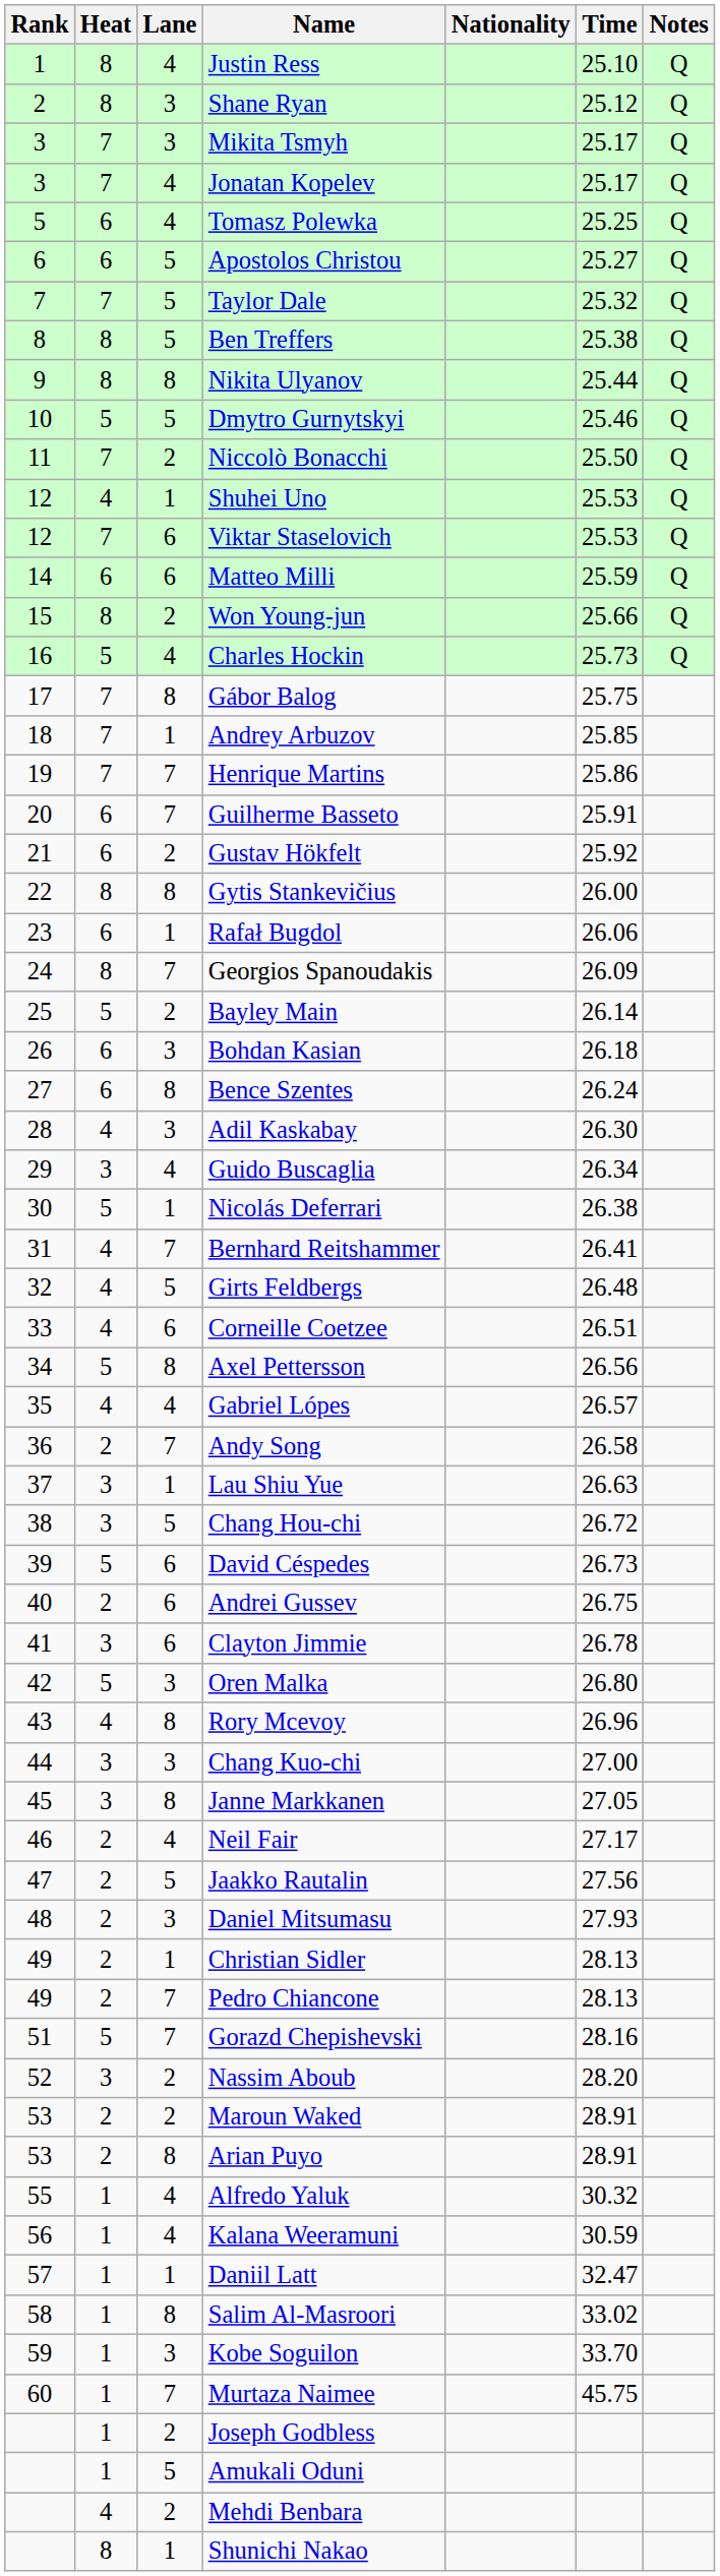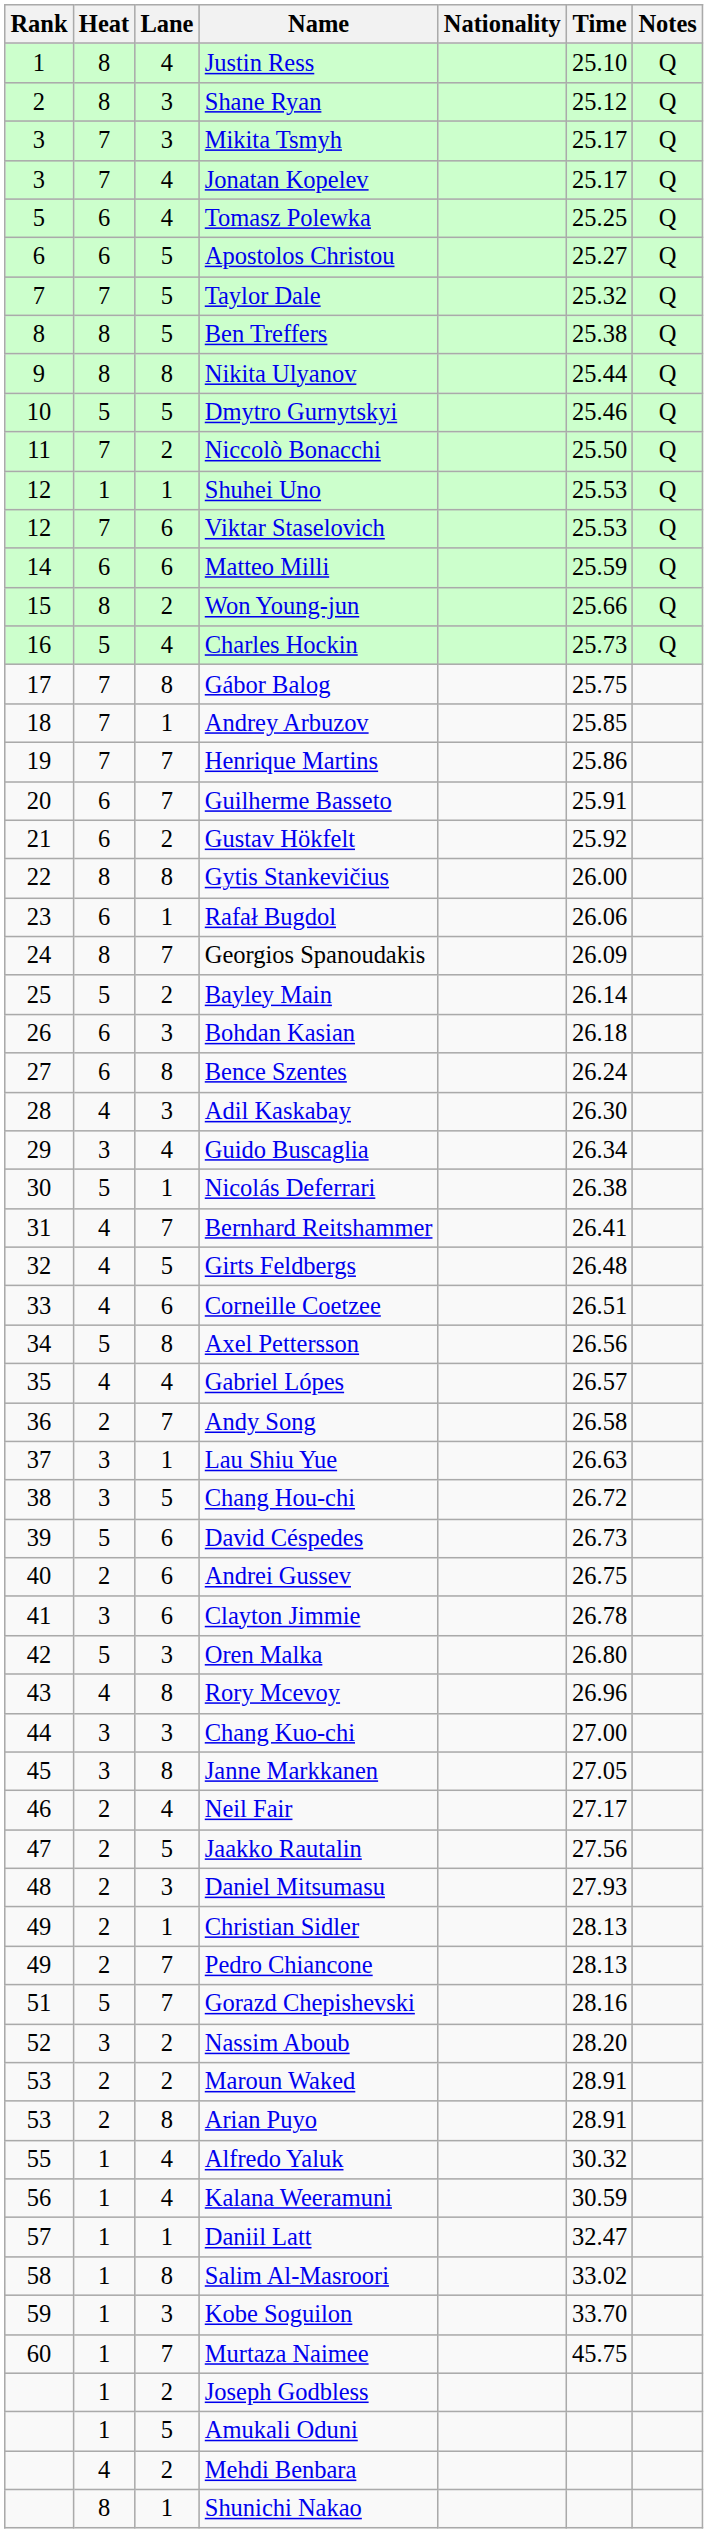 <table class="wikitable sortable" style="text-align:center">
 <tr>
 <th>Rank</th>
 <th>Heat</th>
 <th>Lane</th>
 <th>Name</th>
 <th>Nationality</th>
 <th>Time</th>
 <th>Notes</th>
 </tr>
 <tr bgcolor=ccffcc>
 <td>1</td>
 <td>8</td>
 <td>4</td>
 <td align="left"><a href='#'>Justin Ress</a></td>
 <td align="left"></td>
 <td>25.10</td>
 <td>Q</td>
 </tr>
 <tr bgcolor=ccffcc>
 <td>2</td>
 <td>8</td>
 <td>3</td>
 <td align="left"><a href='#'>Shane Ryan</a></td>
 <td align="left"></td>
 <td>25.12</td>
 <td>Q</td>
 </tr>
 <tr bgcolor=ccffcc>
 <td>3</td>
 <td>7</td>
 <td>3</td>
 <td align="left"><a href='#'>Mikita Tsmyh</a></td>
 <td align="left"></td>
 <td>25.17</td>
 <td>Q</td>
 </tr>
 <tr bgcolor=ccffcc>
 <td>3</td>
 <td>7</td>
 <td>4</td>
 <td align="left"><a href='#'>Jonatan Kopelev</a></td>
 <td align="left"></td>
 <td>25.17</td>
 <td>Q</td>
 </tr>
 <tr bgcolor=ccffcc>
 <td>5</td>
 <td>6</td>
 <td>4</td>
 <td align="left"><a href='#'>Tomasz Polewka</a></td>
 <td align="left"></td>
 <td>25.25</td>
 <td>Q</td>
 </tr>
 <tr bgcolor=ccffcc>
 <td>6</td>
 <td>6</td>
 <td>5</td>
 <td align="left"><a href='#'>Apostolos Christou</a></td>
 <td align="left"></td>
 <td>25.27</td>
 <td>Q</td>
 </tr>
 <tr bgcolor=ccffcc>
 <td>7</td>
 <td>7</td>
 <td>5</td>
 <td align="left"><a href='#'>Taylor Dale</a></td>
 <td align="left"></td>
 <td>25.32</td>
 <td>Q</td>
 </tr>
 <tr bgcolor=ccffcc>
 <td>8</td>
 <td>8</td>
 <td>5</td>
 <td align="left"><a href='#'>Ben Treffers</a></td>
 <td align="left"></td>
 <td>25.38</td>
 <td>Q</td>
 </tr>
 <tr bgcolor=ccffcc>
 <td>9</td>
 <td>8</td>
 <td>8</td>
 <td align="left"><a href='#'>Nikita Ulyanov</a></td>
 <td align="left"></td>
 <td>25.44</td>
 <td>Q</td>
 </tr>
 <tr bgcolor=ccffcc>
 <td>10</td>
 <td>5</td>
 <td>5</td>
 <td align="left"><a href='#'>Dmytro Gurnytskyi</a></td>
 <td align="left"></td>
 <td>25.46</td>
 <td>Q</td>
 </tr>
 <tr bgcolor=ccffcc>
 <td>11</td>
 <td>7</td>
 <td>2</td>
 <td align="left"><a href='#'>Niccolò Bonacchi</a></td>
 <td align="left"></td>
 <td>25.50</td>
 <td>Q</td>
 </tr>
 <tr bgcolor=ccffcc>
 <td>12</td>
-<td>4</td>
+<td>1</td>
 <td>1</td>
 <td align="left"><a href='#'>Shuhei Uno</a></td>
 <td align="left"></td>
 <td>25.53</td>
 <td>Q</td>
 </tr>
 <tr bgcolor=ccffcc>
 <td>12</td>
 <td>7</td>
 <td>6</td>
 <td align="left"><a href='#'>Viktar Staselovich</a></td>
 <td align="left"></td>
 <td>25.53</td>
 <td>Q</td>
 </tr>
 <tr bgcolor=ccffcc>
 <td>14</td>
 <td>6</td>
 <td>6</td>
 <td align="left"><a href='#'>Matteo Milli</a></td>
 <td align="left"></td>
 <td>25.59</td>
 <td>Q</td>
 </tr>
 <tr bgcolor=ccffcc>
 <td>15</td>
 <td>8</td>
 <td>2</td>
 <td align="left"><a href='#'>Won Young-jun</a></td>
 <td align="left"></td>
 <td>25.66</td>
 <td>Q</td>
 </tr>
 <tr bgcolor=ccffcc>
 <td>16</td>
 <td>5</td>
 <td>4</td>
 <td align="left"><a href='#'>Charles Hockin</a></td>
 <td align="left"></td>
 <td>25.73</td>
 <td>Q</td>
 </tr>
 <tr>
 <td>17</td>
 <td>7</td>
 <td>8</td>
 <td align="left"><a href='#'>Gábor Balog</a></td>
 <td align="left"></td>
 <td>25.75</td>
 <td></td>
 </tr>
 <tr>
 <td>18</td>
 <td>7</td>
 <td>1</td>
 <td align="left"><a href='#'>Andrey Arbuzov</a></td>
 <td align="left"></td>
 <td>25.85</td>
 <td></td>
 </tr>
 <tr>
 <td>19</td>
 <td>7</td>
 <td>7</td>
 <td align="left"><a href='#'>Henrique Martins</a></td>
 <td align="left"></td>
 <td>25.86</td>
 <td></td>
 </tr>
 <tr>
 <td>20</td>
 <td>6</td>
 <td>7</td>
 <td align="left"><a href='#'>Guilherme Basseto</a></td>
 <td align="left"></td>
 <td>25.91</td>
 <td></td>
 </tr>
 <tr>
 <td>21</td>
 <td>6</td>
 <td>2</td>
 <td align="left"><a href='#'>Gustav Hökfelt</a></td>
 <td align="left"></td>
 <td>25.92</td>
 <td></td>
 </tr>
 <tr>
 <td>22</td>
 <td>8</td>
 <td>8</td>
 <td align="left"><a href='#'>Gytis Stankevičius</a></td>
 <td align="left"></td>
 <td>26.00</td>
 <td></td>
 </tr>
 <tr>
 <td>23</td>
 <td>6</td>
 <td>1</td>
 <td align="left"><a href='#'>Rafał Bugdol</a></td>
 <td align="left"></td>
 <td>26.06</td>
 <td></td>
 </tr>
 <tr>
 <td>24</td>
 <td>8</td>
 <td>7</td>
 <td align="left">Georgios Spanoudakis</td>
 <td align="left"></td>
 <td>26.09</td>
 <td></td>
 </tr>
 <tr>
 <td>25</td>
 <td>5</td>
 <td>2</td>
 <td align="left"><a href='#'>Bayley Main</a></td>
 <td align="left"></td>
 <td>26.14</td>
 <td></td>
 </tr>
 <tr>
 <td>26</td>
 <td>6</td>
 <td>3</td>
 <td align="left"><a href='#'>Bohdan Kasian</a></td>
 <td align="left"></td>
 <td>26.18</td>
 <td></td>
 </tr>
 <tr>
 <td>27</td>
 <td>6</td>
 <td>8</td>
 <td align="left"><a href='#'>Bence Szentes</a></td>
 <td align="left"></td>
 <td>26.24</td>
 <td></td>
 </tr>
 <tr>
 <td>28</td>
 <td>4</td>
 <td>3</td>
 <td align="left"><a href='#'>Adil Kaskabay</a></td>
 <td align="left"></td>
 <td>26.30</td>
 <td></td>
 </tr>
 <tr>
 <td>29</td>
 <td>3</td>
 <td>4</td>
 <td align="left"><a href='#'>Guido Buscaglia</a></td>
 <td align="left"></td>
 <td>26.34</td>
 <td></td>
 </tr>
 <tr>
 <td>30</td>
 <td>5</td>
 <td>1</td>
 <td align="left"><a href='#'>Nicolás Deferrari</a></td>
 <td align="left"></td>
 <td>26.38</td>
 <td></td>
 </tr>
 <tr>
 <td>31</td>
 <td>4</td>
 <td>7</td>
 <td align="left"><a href='#'>Bernhard Reitshammer</a></td>
 <td align="left"></td>
 <td>26.41</td>
 <td></td>
 </tr>
 <tr>
 <td>32</td>
 <td>4</td>
 <td>5</td>
 <td align="left"><a href='#'>Girts Feldbergs</a></td>
 <td align="left"></td>
 <td>26.48</td>
 <td></td>
 </tr>
 <tr>
 <td>33</td>
 <td>4</td>
 <td>6</td>
 <td align="left"><a href='#'>Corneille Coetzee</a></td>
 <td align="left"></td>
 <td>26.51</td>
 <td></td>
 </tr>
 <tr>
 <td>34</td>
 <td>5</td>
 <td>8</td>
 <td align="left"><a href='#'>Axel Pettersson</a></td>
 <td align="left"></td>
 <td>26.56</td>
 <td></td>
 </tr>
 <tr>
 <td>35</td>
 <td>4</td>
 <td>4</td>
 <td align="left"><a href='#'>Gabriel Lópes</a></td>
 <td align="left"></td>
 <td>26.57</td>
 <td></td>
 </tr>
 <tr>
 <td>36</td>
 <td>2</td>
 <td>7</td>
 <td align="left"><a href='#'>Andy Song</a></td>
 <td align="left"></td>
 <td>26.58</td>
 <td></td>
 </tr>
 <tr>
 <td>37</td>
 <td>3</td>
 <td>1</td>
 <td align="left"><a href='#'>Lau Shiu Yue</a></td>
 <td align="left"></td>
 <td>26.63</td>
 <td></td>
 </tr>
 <tr>
 <td>38</td>
 <td>3</td>
 <td>5</td>
 <td align="left"><a href='#'>Chang Hou-chi</a></td>
 <td align="left"></td>
 <td>26.72</td>
 <td></td>
 </tr>
 <tr>
 <td>39</td>
 <td>5</td>
 <td>6</td>
 <td align="left"><a href='#'>David Céspedes</a></td>
 <td align="left"></td>
 <td>26.73</td>
 <td></td>
 </tr>
 <tr>
 <td>40</td>
 <td>2</td>
 <td>6</td>
 <td align="left"><a href='#'>Andrei Gussev</a></td>
 <td align="left"></td>
 <td>26.75</td>
 <td></td>
 </tr>
 <tr>
 <td>41</td>
 <td>3</td>
 <td>6</td>
 <td align="left"><a href='#'>Clayton Jimmie</a></td>
 <td align="left"></td>
 <td>26.78</td>
 <td></td>
 </tr>
 <tr>
 <td>42</td>
 <td>5</td>
 <td>3</td>
 <td align="left"><a href='#'>Oren Malka</a></td>
 <td align="left"></td>
 <td>26.80</td>
 <td></td>
 </tr>
 <tr>
 <td>43</td>
 <td>4</td>
 <td>8</td>
 <td align="left"><a href='#'>Rory Mcevoy</a></td>
 <td align="left"></td>
 <td>26.96</td>
 <td></td>
 </tr>
 <tr>
 <td>44</td>
 <td>3</td>
 <td>3</td>
 <td align="left"><a href='#'>Chang Kuo-chi</a></td>
 <td align="left"></td>
 <td>27.00</td>
 <td></td>
 </tr>
 <tr>
 <td>45</td>
 <td>3</td>
 <td>8</td>
 <td align="left"><a href='#'>Janne Markkanen</a></td>
 <td align="left"></td>
 <td>27.05</td>
 <td></td>
 </tr>
 <tr>
 <td>46</td>
 <td>2</td>
 <td>4</td>
 <td align="left"><a href='#'>Neil Fair</a></td>
 <td align="left"></td>
 <td>27.17</td>
 <td></td>
 </tr>
 <tr>
 <td>47</td>
 <td>2</td>
 <td>5</td>
 <td align="left"><a href='#'>Jaakko Rautalin</a></td>
 <td align="left"></td>
 <td>27.56</td>
 <td></td>
 </tr>
 <tr>
 <td>48</td>
 <td>2</td>
 <td>3</td>
 <td align="left"><a href='#'>Daniel Mitsumasu</a></td>
 <td align="left"></td>
 <td>27.93</td>
 <td></td>
 </tr>
 <tr>
 <td>49</td>
 <td>2</td>
 <td>1</td>
 <td align="left"><a href='#'>Christian Sidler</a></td>
 <td align="left"></td>
 <td>28.13</td>
 <td></td>
 </tr>
 <tr>
 <td>49</td>
 <td>2</td>
 <td>7</td>
 <td align="left"><a href='#'>Pedro Chiancone</a></td>
 <td align="left"></td>
 <td>28.13</td>
 <td></td>
 </tr>
 <tr>
 <td>51</td>
 <td>5</td>
 <td>7</td>
 <td align="left"><a href='#'>Gorazd Chepishevski</a></td>
 <td align="left"></td>
 <td>28.16</td>
 <td></td>
 </tr>
 <tr>
 <td>52</td>
 <td>3</td>
 <td>2</td>
 <td align="left"><a href='#'>Nassim Aboub</a></td>
 <td align="left"></td>
 <td>28.20</td>
 <td></td>
 </tr>
 <tr>
 <td>53</td>
 <td>2</td>
 <td>2</td>
 <td align="left"><a href='#'>Maroun Waked</a></td>
 <td align="left"></td>
 <td>28.91</td>
 <td></td>
 </tr>
 <tr>
 <td>53</td>
 <td>2</td>
 <td>8</td>
 <td align="left"><a href='#'>Arian Puyo</a></td>
 <td align="left"></td>
 <td>28.91</td>
 <td></td>
 </tr>
 <tr>
 <td>55</td>
 <td>1</td>
 <td>4</td>
 <td align="left"><a href='#'>Alfredo Yaluk</a></td>
 <td align="left"></td>
 <td>30.32</td>
 <td></td>
 </tr>
 <tr>
 <td>56</td>
 <td>1</td>
 <td>4</td>
 <td align="left"><a href='#'>Kalana Weeramuni</a></td>
 <td align="left"></td>
 <td>30.59</td>
 <td></td>
 </tr>
 <tr>
 <td>57</td>
 <td>1</td>
 <td>1</td>
 <td align="left"><a href='#'>Daniil Latt</a></td>
 <td align="left"></td>
 <td>32.47</td>
 <td></td>
 </tr>
 <tr>
 <td>58</td>
 <td>1</td>
 <td>8</td>
 <td align="left"><a href='#'>Salim Al-Masroori</a></td>
 <td align="left"></td>
 <td>33.02</td>
 <td></td>
 </tr>
 <tr>
 <td>59</td>
 <td>1</td>
 <td>3</td>
 <td align="left"><a href='#'>Kobe Soguilon</a></td>
 <td align="left"></td>
 <td>33.70</td>
 <td></td>
 </tr>
 <tr>
 <td>60</td>
 <td>1</td>
 <td>7</td>
 <td align="left"><a href='#'>Murtaza Naimee</a></td>
 <td align="left"></td>
 <td>45.75</td>
 <td></td>
 </tr>
 <tr>
 <td></td>
 <td>1</td>
 <td>2</td>
 <td align="left"><a href='#'>Joseph Godbless</a></td>
 <td align="left"></td>
 <td></td>
 <td></td>
 </tr>
 <tr>
 <td></td>
 <td>1</td>
 <td>5</td>
 <td align="left"><a href='#'>Amukali Oduni</a></td>
 <td align="left"></td>
 <td></td>
 <td></td>
 </tr>
 <tr>
 <td></td>
 <td>4</td>
 <td>2</td>
 <td align="left"><a href='#'>Mehdi Benbara</a></td>
 <td align="left"></td>
 <td></td>
 <td></td>
 </tr>
 <tr>
 <td></td>
 <td>8</td>
 <td>1</td>
 <td align="left"><a href='#'>Shunichi Nakao</a></td>
 <td align="left"></td>
 <td></td>
 <td></td>
 </tr>
 </table>
